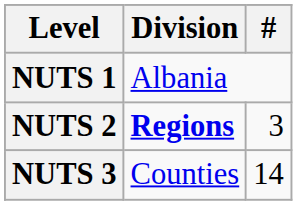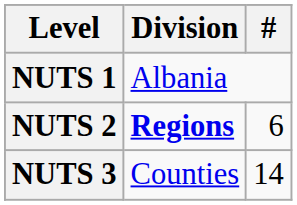 <table class="wikitable">
 <tr>
 <th>Level</th>
 <th>Division</th>
 <th>#</th>
 </tr>
 <tr>
 <th>NUTS 1</th>
 <td colspan="2"><a href='#'>Albania</a></td>
 </tr>
 <tr>
 <th>NUTS 2</th>
 <td><strong><a href='#'>Regions</a></strong></td>
-<td align="right">3</td>
+<td align="right">6</td>
 </tr>
 <tr>
 <th>NUTS 3</th>
 <td><a href='#'>Counties</a></td>
 <td align="right">14</td>
 </tr>
 </table>
